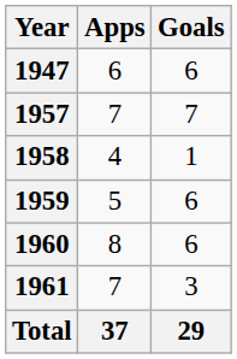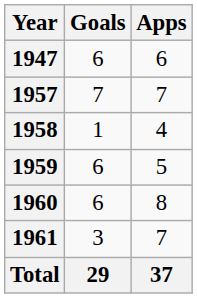 <table class="wikitable sortable plainrowheaders" style="text-align: center">
 <tr>
 <th scope=col>Year</th>
+<th scope=col>Goals</th>
 <th scope=col>Apps</th>
-<th scope=col>Goals</th>
 </tr>
 <tr>
 <th scope=row style="text-align: center">1947</th>
 <td>6</td>
 <td>6</td>
 </tr>
 <tr>
 <th scope=row style="text-align: center">1957</th>
 <td>7</td>
 <td>7</td>
 </tr>
 <tr>
 <th scope=row style="text-align: center">1958</th>
+<td>1</td>
 <td>4</td>
-<td>1</td>
 </tr>
 <tr>
 <th scope=row style="text-align: center">1959</th>
+<td>6</td>
 <td>5</td>
-<td>6</td>
 </tr>
 <tr>
 <th scope=row style="text-align: center">1960</th>
+<td>6</td>
 <td>8</td>
-<td>6</td>
 </tr>
 <tr>
 <th scope=row style="text-align: center">1961</th>
+<td>3</td>
 <td>7</td>
-<td>3</td>
 </tr>
 <tr>
 <th scope=row style="text-align: center"><strong>Total</strong></th>
+<th>29</th>
 <th>37</th>
-<th>29</th>
 </tr>
 </table>
